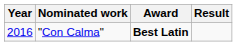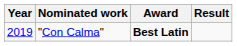 <table class="wikitable">
 <tr>
 <th>Year</th>
 <th>Nominated work</th>
 <th>Award</th>
 <th>Result</th>
 </tr>
 <tr>
-<td align=center><a href='#'>2016</a></td>
+<td align=center><a href='#'>2019</a></td>
 <td>"<a href='#'>Con Calma</a>"</td>
 <td><strong>Best Latin</strong></td>
 <td></td>
 </tr>
 </table>
